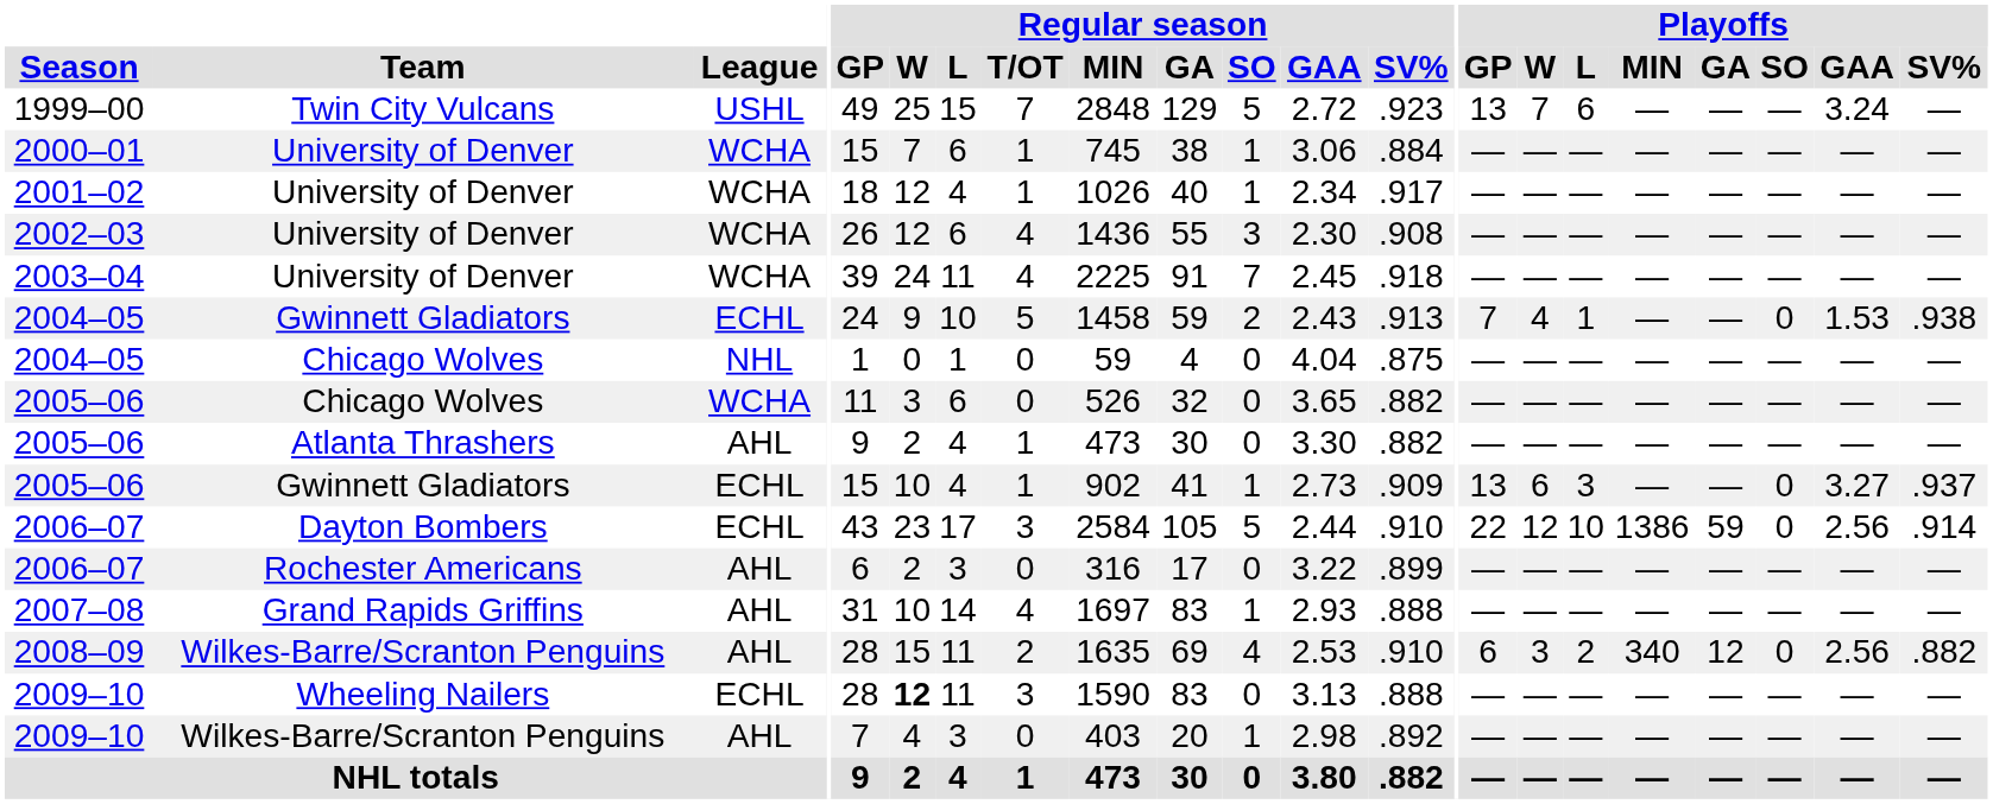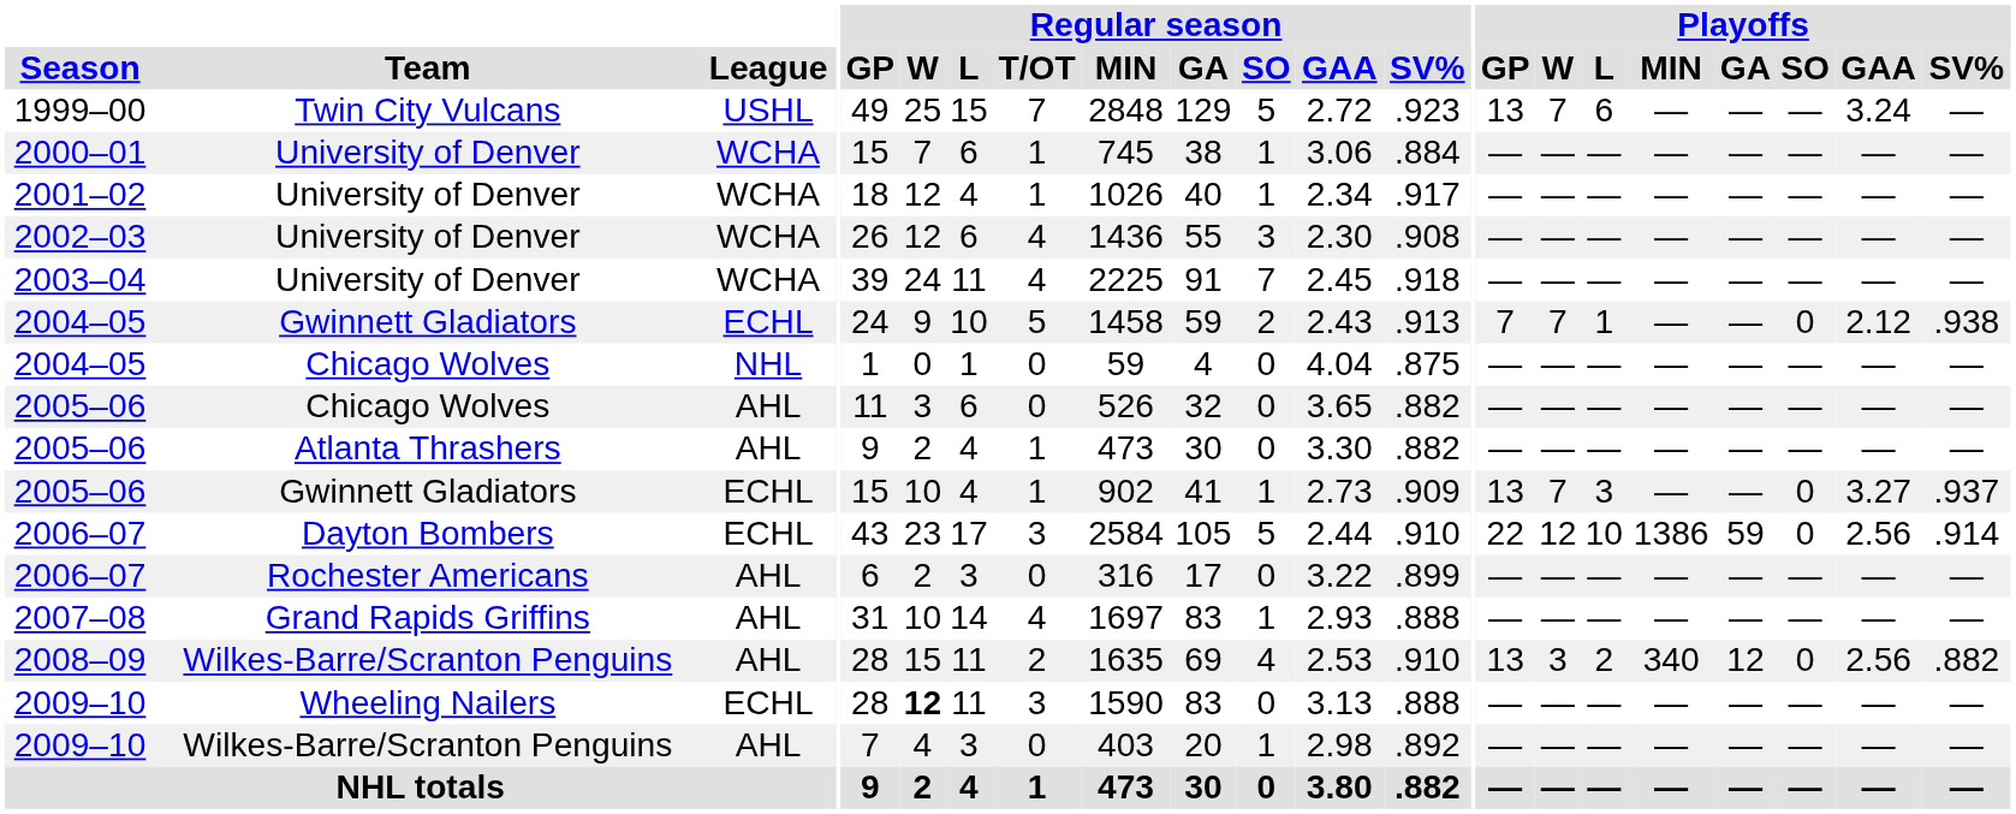 <table border="0" cellpadding="1" cellspacing="0" style="text-align:center; width:75%">
 <tr ALIGN="center" bgcolor="#e0e0e0">
 <th align="center" colspan="3" bgcolor="#ffffff"></th>
 <th align="center" rowspan="99" bgcolor="#ffffff"></th>
 <th align="center" colspan="9" bgcolor="#e0e0e0"><a href='#'>Regular season</a></th>
 <th align="center" rowspan="99" bgcolor="#ffffff"></th>
 <th align="center" colspan="8" bgcolor="#e0e0e0"><a href='#'>Playoffs</a></th>
 </tr>
 <tr ALIGN="center" bgcolor="#e0e0e0">
 <th><a href='#'>Season</a></th>
 <th>Team</th>
 <th>League</th>
 <th>GP</th>
 <th>W</th>
 <th>L</th>
 <th>T/OT</th>
 <th>MIN</th>
 <th>GA</th>
 <th><a href='#'>SO</a></th>
 <th><a href='#'>GAA</a></th>
 <th><a href='#'>SV%</a></th>
 <th>GP</th>
 <th>W</th>
 <th>L</th>
 <th>MIN</th>
 <th>GA</th>
 <th>SO</th>
 <th>GAA</th>
 <th>SV%</th>
 </tr>
 <tr ALIGN="center">
 <td 1999–2000 USHL season>1999–00</td>
 <td><a href='#'>Twin City Vulcans</a></td>
 <td><a href='#'>USHL</a></td>
 <td>49</td>
 <td>25</td>
 <td>15</td>
 <td>7</td>
 <td>2848</td>
 <td>129</td>
 <td>5</td>
 <td>2.72</td>
 <td>.923</td>
 <td>13</td>
 <td>7</td>
 <td>6</td>
 <td>—</td>
 <td>—</td>
 <td>—</td>
 <td>3.24</td>
 <td>—</td>
 </tr>
 <tr ALIGN="center" bgcolor="#f0f0f0">
 <td><a href='#'>2000–01</a></td>
 <td><a href='#'>University of Denver</a></td>
 <td><a href='#'>WCHA</a></td>
 <td>15</td>
 <td>7</td>
 <td>6</td>
 <td>1</td>
 <td>745</td>
 <td>38</td>
 <td>1</td>
 <td>3.06</td>
 <td>.884</td>
 <td>—</td>
 <td>—</td>
 <td>—</td>
 <td>—</td>
 <td>—</td>
 <td>—</td>
 <td>—</td>
 <td>—</td>
 </tr>
 <tr ALIGN="center">
 <td><a href='#'>2001–02</a></td>
 <td>University of Denver</td>
 <td>WCHA</td>
 <td>18</td>
 <td>12</td>
 <td>4</td>
 <td>1</td>
 <td>1026</td>
 <td>40</td>
 <td>1</td>
 <td>2.34</td>
 <td>.917</td>
 <td>—</td>
 <td>—</td>
 <td>—</td>
 <td>—</td>
 <td>—</td>
 <td>—</td>
 <td>—</td>
 <td>—</td>
 </tr>
 <tr ALIGN="center" bgcolor="#f0f0f0">
 <td><a href='#'>2002–03</a></td>
 <td>University of Denver</td>
 <td>WCHA</td>
 <td>26</td>
 <td>12</td>
 <td>6</td>
 <td>4</td>
 <td>1436</td>
 <td>55</td>
 <td>3</td>
 <td>2.30</td>
 <td>.908</td>
 <td>—</td>
 <td>—</td>
 <td>—</td>
 <td>—</td>
 <td>—</td>
 <td>—</td>
 <td>—</td>
 <td>—</td>
 </tr>
 <tr ALIGN="center">
 <td><a href='#'>2003–04</a></td>
 <td>University of Denver</td>
 <td>WCHA</td>
 <td>39</td>
 <td>24</td>
 <td>11</td>
 <td>4</td>
 <td>2225</td>
 <td>91</td>
 <td>7</td>
 <td>2.45</td>
 <td>.918</td>
 <td>—</td>
 <td>—</td>
 <td>—</td>
 <td>—</td>
 <td>—</td>
 <td>—</td>
 <td>—</td>
 <td>—</td>
 </tr>
 <tr ALIGN="center" bgcolor="#f0f0f0">
 <td><a href='#'>2004–05</a></td>
 <td><a href='#'>Gwinnett Gladiators</a></td>
 <td><a href='#'>ECHL</a></td>
 <td>24</td>
 <td>9</td>
 <td>10</td>
 <td>5</td>
 <td>1458</td>
 <td>59</td>
 <td>2</td>
 <td>2.43</td>
 <td>.913</td>
 <td>7</td>
-<td>4</td>
+<td>7</td>
 <td>1</td>
 <td>—</td>
 <td>—</td>
 <td>0</td>
-<td>1.53</td>
+<td>2.12</td>
 <td>.938</td>
 </tr>
 <tr ALIGN="center">
 <td><a href='#'>2004–05</a></td>
 <td><a href='#'>Chicago Wolves</a></td>
 <td><a href='#'>NHL</a></td>
 <td>1</td>
 <td>0</td>
 <td>1</td>
 <td>0</td>
 <td>59</td>
 <td>4</td>
 <td>0</td>
 <td>4.04</td>
 <td>.875</td>
 <td>—</td>
 <td>—</td>
 <td>—</td>
 <td>—</td>
 <td>—</td>
 <td>—</td>
 <td>—</td>
 <td>—</td>
 </tr>
 <tr ALIGN="center" bgcolor="#f0f0f0">
 <td><a href='#'>2005–06</a></td>
 <td>Chicago Wolves</td>
-<td><a href='#'>WCHA</a></td>
+<td>AHL</td>
 <td>11</td>
 <td>3</td>
 <td>6</td>
 <td>0</td>
 <td>526</td>
 <td>32</td>
 <td>0</td>
 <td>3.65</td>
 <td>.882</td>
 <td>—</td>
 <td>—</td>
 <td>—</td>
 <td>—</td>
 <td>—</td>
 <td>—</td>
 <td>—</td>
 <td>—</td>
 </tr>
 <tr ALIGN="center">
 <td><a href='#'>2005–06</a></td>
 <td><a href='#'>Atlanta Thrashers</a></td>
 <td>AHL</td>
 <td>9</td>
 <td>2</td>
 <td>4</td>
 <td>1</td>
 <td>473</td>
 <td>30</td>
 <td>0</td>
 <td>3.30</td>
 <td>.882</td>
 <td>—</td>
 <td>—</td>
 <td>—</td>
 <td>—</td>
 <td>—</td>
 <td>—</td>
 <td>—</td>
 <td>—</td>
 </tr>
 <tr ALIGN="center" bgcolor="#f0f0f0">
 <td><a href='#'>2005–06</a></td>
 <td>Gwinnett Gladiators</td>
 <td>ECHL</td>
 <td>15</td>
 <td>10</td>
 <td>4</td>
 <td>1</td>
 <td>902</td>
 <td>41</td>
 <td>1</td>
 <td>2.73</td>
 <td>.909</td>
 <td>13</td>
-<td>6</td>
+<td>7</td>
 <td>3</td>
 <td>—</td>
 <td>—</td>
 <td>0</td>
 <td>3.27</td>
 <td>.937</td>
 </tr>
 <tr ALIGN="center">
 <td><a href='#'>2006–07</a></td>
 <td><a href='#'>Dayton Bombers</a></td>
 <td>ECHL</td>
 <td>43</td>
 <td>23</td>
 <td>17</td>
 <td>3</td>
 <td>2584</td>
 <td>105</td>
 <td>5</td>
 <td>2.44</td>
 <td>.910</td>
 <td>22</td>
 <td>12</td>
 <td>10</td>
 <td>1386</td>
 <td>59</td>
 <td>0</td>
 <td>2.56</td>
 <td>.914</td>
 </tr>
 <tr ALIGN="center" bgcolor="#f0f0f0">
 <td><a href='#'>2006–07</a></td>
 <td><a href='#'>Rochester Americans</a></td>
 <td>AHL</td>
 <td>6</td>
 <td>2</td>
 <td>3</td>
 <td>0</td>
 <td>316</td>
 <td>17</td>
 <td>0</td>
 <td>3.22</td>
 <td>.899</td>
 <td>—</td>
 <td>—</td>
 <td>—</td>
 <td>—</td>
 <td>—</td>
 <td>—</td>
 <td>—</td>
 <td>—</td>
 </tr>
 <tr ALIGN="center">
 <td><a href='#'>2007–08</a></td>
 <td><a href='#'>Grand Rapids Griffins</a></td>
 <td>AHL</td>
 <td>31</td>
 <td>10</td>
 <td>14</td>
 <td>4</td>
 <td>1697</td>
 <td>83</td>
 <td>1</td>
 <td>2.93</td>
 <td>.888</td>
 <td>—</td>
 <td>—</td>
 <td>—</td>
 <td>—</td>
 <td>—</td>
 <td>—</td>
 <td>—</td>
 <td>—</td>
 </tr>
 <tr ALIGN="center" bgcolor="#f0f0f0">
 <td><a href='#'>2008–09</a></td>
 <td><a href='#'>Wilkes-Barre/Scranton Penguins</a></td>
 <td>AHL</td>
 <td>28</td>
 <td>15</td>
 <td>11</td>
 <td>2</td>
 <td>1635</td>
 <td>69</td>
 <td>4</td>
 <td>2.53</td>
 <td>.910</td>
-<td>6</td>
+<td>13</td>
 <td>3</td>
 <td>2</td>
 <td>340</td>
 <td>12</td>
 <td>0</td>
 <td>2.56</td>
 <td>.882</td>
 </tr>
 <tr ALIGN="center">
 <td><a href='#'>2009–10</a></td>
 <td><a href='#'>Wheeling Nailers</a></td>
 <td>ECHL</td>
 <td>28</td>
 <td><strong>12</strong></td>
 <td>11</td>
 <td>3</td>
 <td>1590</td>
 <td>83</td>
 <td>0</td>
 <td>3.13</td>
 <td>.888</td>
 <td>—</td>
 <td>—</td>
 <td>—</td>
 <td>—</td>
 <td>—</td>
 <td>—</td>
 <td>—</td>
 <td>—</td>
 </tr>
 <tr ALIGN="center" bgcolor="#f0f0f0">
 <td><a href='#'>2009–10</a></td>
 <td>Wilkes-Barre/Scranton Penguins</td>
 <td>AHL</td>
 <td>7</td>
 <td>4</td>
 <td>3</td>
 <td>0</td>
 <td>403</td>
 <td>20</td>
 <td>1</td>
 <td>2.98</td>
 <td>.892</td>
 <td>—</td>
 <td>—</td>
 <td>—</td>
 <td>—</td>
 <td>—</td>
 <td>—</td>
 <td>—</td>
 <td>—</td>
 </tr>
 <tr ALIGN="center" bgcolor="#e0e0e0">
 <th colspan="3" align="center">NHL totals</th>
 <th>9</th>
 <th>2</th>
 <th>4</th>
 <th>1</th>
 <th>473</th>
 <th>30</th>
 <th>0</th>
 <th>3.80</th>
 <th>.882</th>
 <th>—</th>
 <th>—</th>
 <th>—</th>
 <th>—</th>
 <th>—</th>
 <th>—</th>
 <th>—</th>
 <th>—</th>
 </tr>
 </table>
